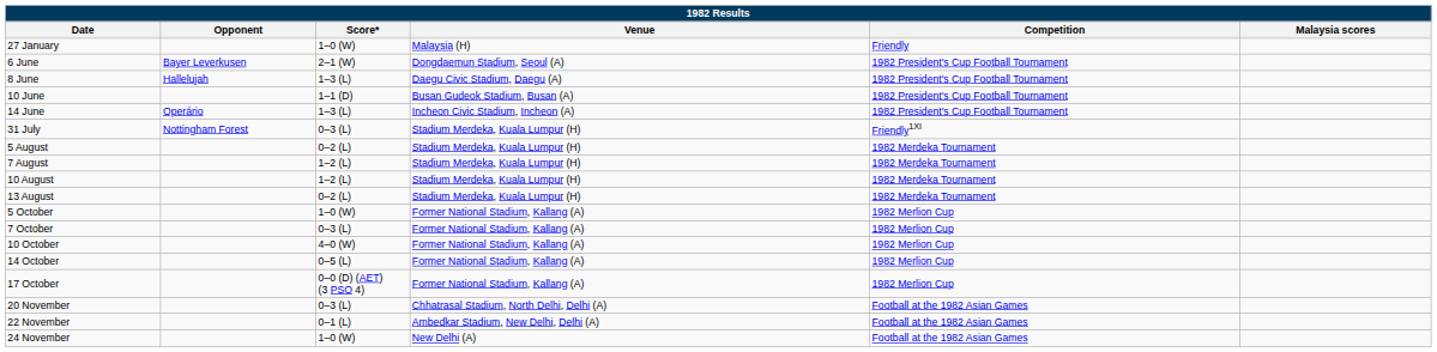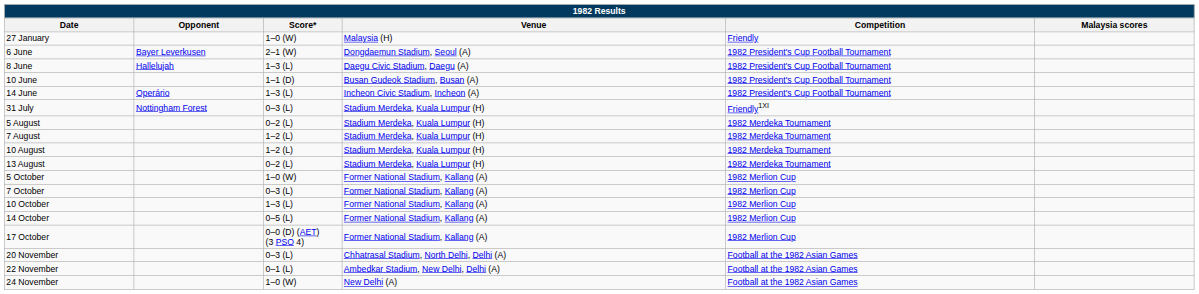 <table class="wikitable" width=100% style="text-align:left;font-size:90%;">
 <tr>
 <th colspan=9 style="background: #013A5E; color: #FFFFFF;">1982 Results</th>
 </tr>
 <tr>
 <th width=80>Date</th>
 <th width=80>Opponent</th>
 <th width=20>Score*</th>
 <th width=250>Venue</th>
 <th width=200>Competition</th>
 <th width=100>Malaysia scores</th>
 </tr>
 <tr>
 <td>27 January</td>
 <td></td>
 <td>1–0 (W)</td>
 <td><a href='#'>Malaysia</a> (H)</td>
 <td><a href='#'>Friendly</a></td>
 <td></td>
 </tr>
 <tr>
 <td>6 June</td>
 <td> <a href='#'>Bayer Leverkusen</a></td>
 <td>2–1 (W)</td>
 <td><a href='#'>Dongdaemun Stadium</a>, <a href='#'>Seoul</a> (A)</td>
 <td><a href='#'>1982 President's Cup Football Tournament</a></td>
 <td></td>
 </tr>
 <tr>
 <td>8 June</td>
 <td> <a href='#'>Hallelujah</a></td>
 <td>1–3 (L)</td>
 <td><a href='#'>Daegu Civic Stadium</a>, <a href='#'>Daegu</a> (A)</td>
 <td><a href='#'>1982 President's Cup Football Tournament</a></td>
 <td></td>
 </tr>
 <tr>
 <td>10 June</td>
 <td></td>
 <td>1–1 (D)</td>
 <td><a href='#'>Busan Gudeok Stadium</a>, <a href='#'>Busan</a> (A)</td>
 <td><a href='#'>1982 President's Cup Football Tournament</a></td>
 <td></td>
 </tr>
 <tr>
 <td>14 June</td>
 <td> <a href='#'>Operário</a></td>
 <td>1–3 (L)</td>
 <td><a href='#'>Incheon Civic Stadium</a>, <a href='#'>Incheon</a> (A)</td>
 <td><a href='#'>1982 President's Cup Football Tournament</a></td>
 <td></td>
 </tr>
 <tr>
 <td>31 July</td>
 <td> <a href='#'>Nottingham Forest</a></td>
 <td>0–3 (L)</td>
 <td><a href='#'>Stadium Merdeka</a>, <a href='#'>Kuala Lumpur</a> (H)</td>
 <td><a href='#'>Friendly</a><sup>1XI</sup></td>
 <td></td>
 </tr>
 <tr>
 <td>5 August</td>
 <td></td>
 <td>0–2 (L)</td>
 <td><a href='#'>Stadium Merdeka</a>, <a href='#'>Kuala Lumpur</a> (H)</td>
 <td><a href='#'>1982 Merdeka Tournament</a></td>
 <td></td>
 </tr>
 <tr>
 <td>7 August</td>
 <td></td>
 <td>1–2 (L)</td>
 <td><a href='#'>Stadium Merdeka</a>, <a href='#'>Kuala Lumpur</a> (H)</td>
 <td><a href='#'>1982 Merdeka Tournament</a></td>
 <td></td>
 </tr>
 <tr>
 <td>10 August</td>
 <td></td>
 <td>1–2 (L)</td>
 <td><a href='#'>Stadium Merdeka</a>, <a href='#'>Kuala Lumpur</a> (H)</td>
 <td><a href='#'>1982 Merdeka Tournament</a></td>
 <td></td>
 </tr>
 <tr>
 <td>13 August</td>
 <td></td>
 <td>0–2 (L)</td>
 <td><a href='#'>Stadium Merdeka</a>, <a href='#'>Kuala Lumpur</a> (H)</td>
 <td><a href='#'>1982 Merdeka Tournament</a></td>
 <td></td>
 </tr>
 <tr>
 <td>5 October</td>
 <td></td>
 <td>1–0 (W)</td>
 <td><a href='#'>Former National Stadium</a>, <a href='#'>Kallang</a> (A)</td>
 <td><a href='#'>1982 Merlion Cup</a></td>
 <td></td>
 </tr>
 <tr>
 <td>7 October</td>
 <td></td>
 <td>0–3 (L)</td>
 <td><a href='#'>Former National Stadium</a>, <a href='#'>Kallang</a> (A)</td>
 <td><a href='#'>1982 Merlion Cup</a></td>
 <td></td>
 </tr>
 <tr>
 <td>10 October</td>
 <td></td>
-<td>4–0 (W)</td>
+<td>1–3 (L)</td>
 <td><a href='#'>Former National Stadium</a>, <a href='#'>Kallang</a> (A)</td>
 <td><a href='#'>1982 Merlion Cup</a></td>
 <td></td>
 </tr>
 <tr>
 <td>14 October</td>
 <td></td>
 <td>0–5 (L)</td>
 <td><a href='#'>Former National Stadium</a>, <a href='#'>Kallang</a> (A)</td>
 <td><a href='#'>1982 Merlion Cup</a></td>
 <td></td>
 </tr>
 <tr>
 <td>17 October</td>
 <td></td>
 <td>0–0 (D) (<a href='#'>AET</a>)<br>(3 <a href='#'>PSO</a> 4)</td>
 <td><a href='#'>Former National Stadium</a>, <a href='#'>Kallang</a> (A)</td>
 <td><a href='#'>1982 Merlion Cup</a></td>
 <td></td>
 </tr>
 <tr>
 <td>20 November</td>
 <td></td>
 <td>0–3 (L)</td>
 <td><a href='#'>Chhatrasal Stadium</a>, <a href='#'>North Delhi</a>, <a href='#'>Delhi</a> (A)</td>
 <td><a href='#'>Football at the 1982 Asian Games</a></td>
 <td></td>
 </tr>
 <tr>
 <td>22 November</td>
 <td></td>
 <td>0–1 (L)</td>
 <td><a href='#'>Ambedkar Stadium</a>, <a href='#'>New Delhi</a>, <a href='#'>Delhi</a> (A)</td>
 <td><a href='#'>Football at the 1982 Asian Games</a></td>
 <td></td>
 </tr>
 <tr>
 <td>24 November</td>
 <td></td>
 <td>1–0 (W)</td>
 <td><a href='#'>New Delhi</a> (A)</td>
 <td><a href='#'>Football at the 1982 Asian Games</a></td>
 <td></td>
 </tr>
 </table>
